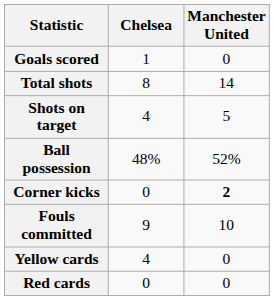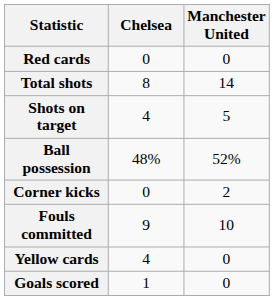 <table class="wikitable plainrowheaders" style="text-align:center">
 <tr>
 <th scope="col" style="width:100px">Statistic</th>
 <th scope="col" style="width:70px">Chelsea</th>
 <th scope="col" style="width:70px">Manchester United</th>
 </tr>
 <tr>
-<th scope=row>Goals scored</th>
-<td>1</td>
+<th scope=row>Red cards</th>
+<td>0</td>
 <td>0</td>
 </tr>
 <tr>
 <th scope=row>Total shots</th>
 <td>8</td>
 <td>14</td>
 </tr>
 <tr>
 <th scope=row>Shots on target</th>
 <td>4</td>
 <td>5</td>
 </tr>
 <tr>
 <th scope=row>Ball possession</th>
 <td>48%</td>
 <td>52%</td>
 </tr>
 <tr>
 <th scope=row>Corner kicks</th>
 <td>0</td>
-<td><strong>2</strong></td>
+<td>2</td>
 </tr>
 <tr>
 <th scope=row>Fouls committed</th>
 <td>9</td>
 <td>10</td>
 </tr>
 <tr>
 <th scope=row>Yellow cards</th>
 <td>4</td>
 <td>0</td>
 </tr>
 <tr>
-<th scope=row>Red cards</th>
-<td>0</td>
+<th scope=row>Goals scored</th>
+<td>1</td>
 <td>0</td>
 </tr>
 </table>
